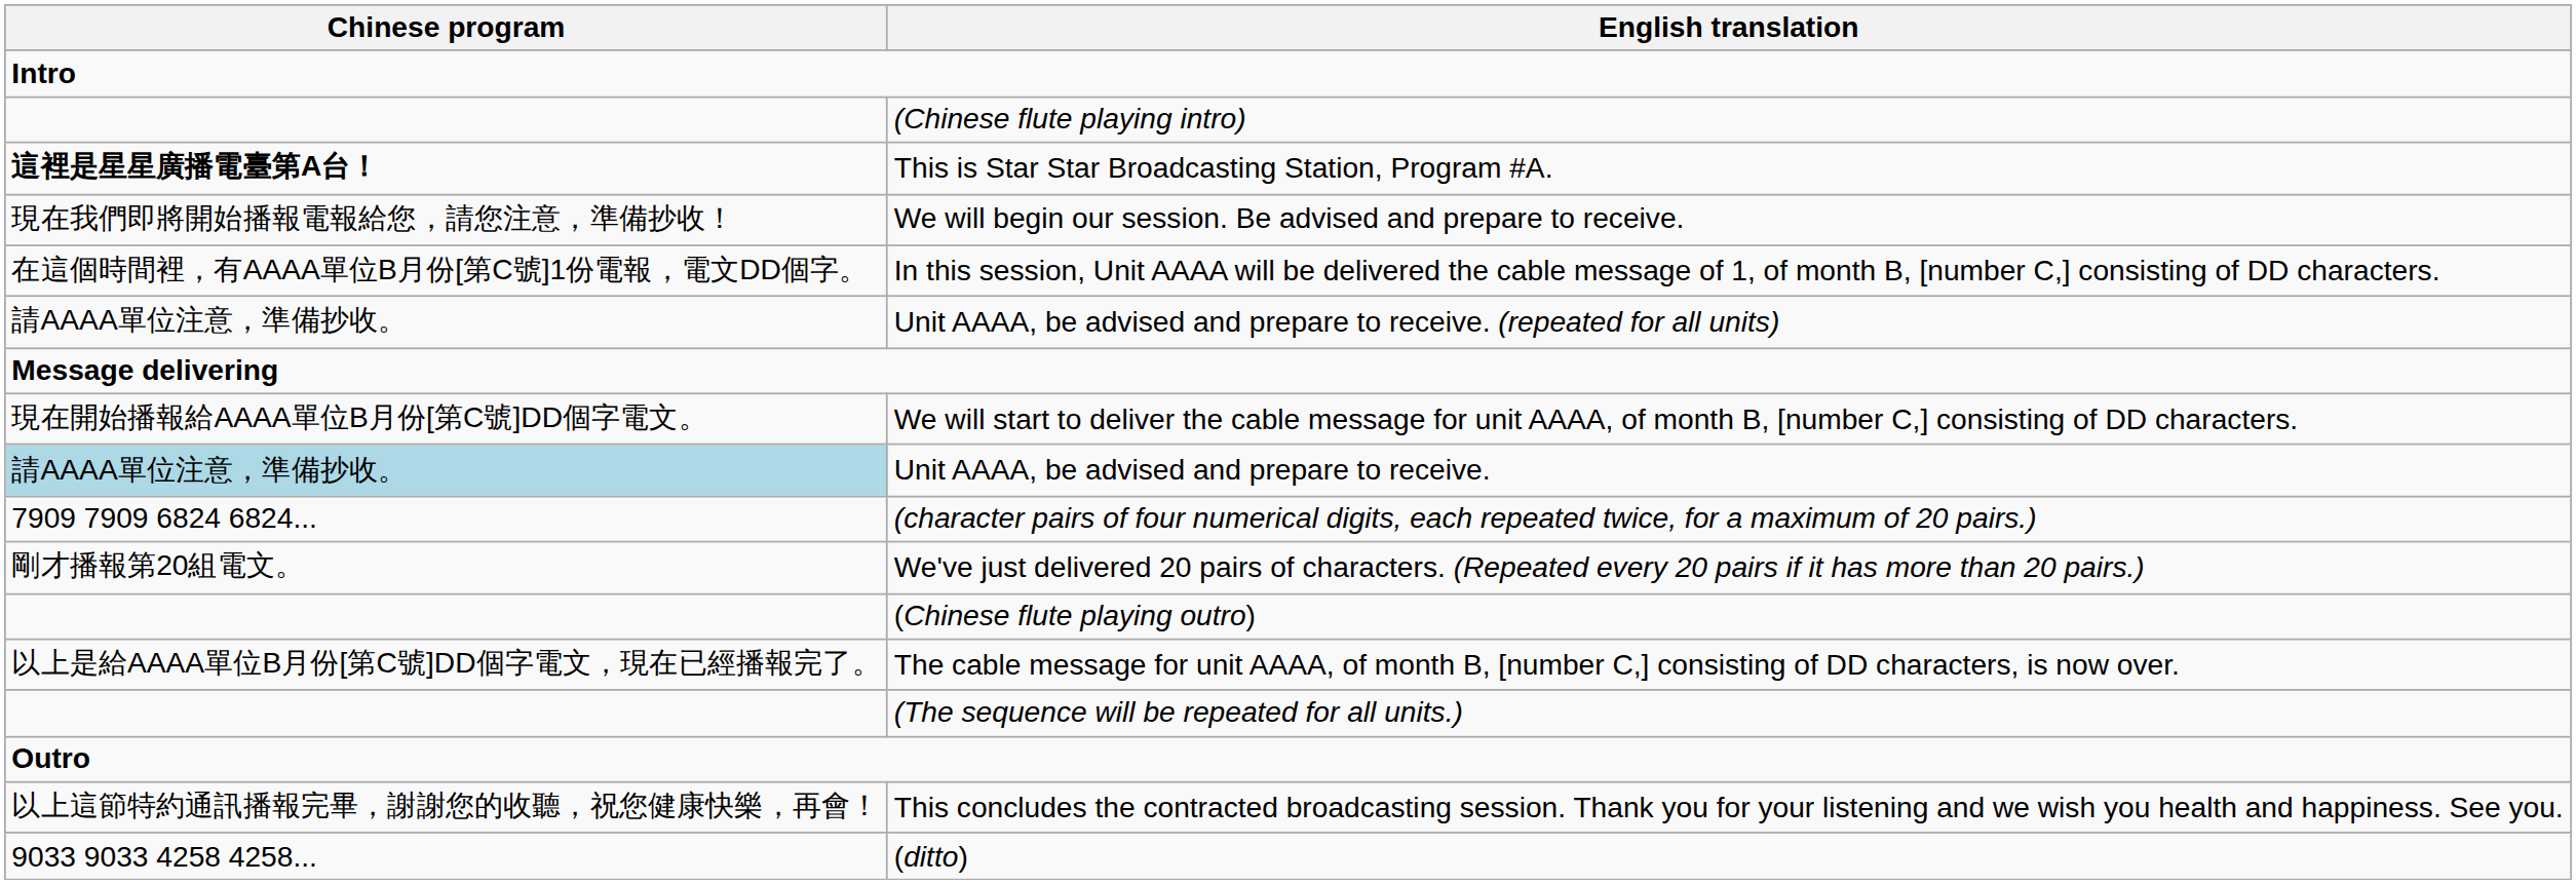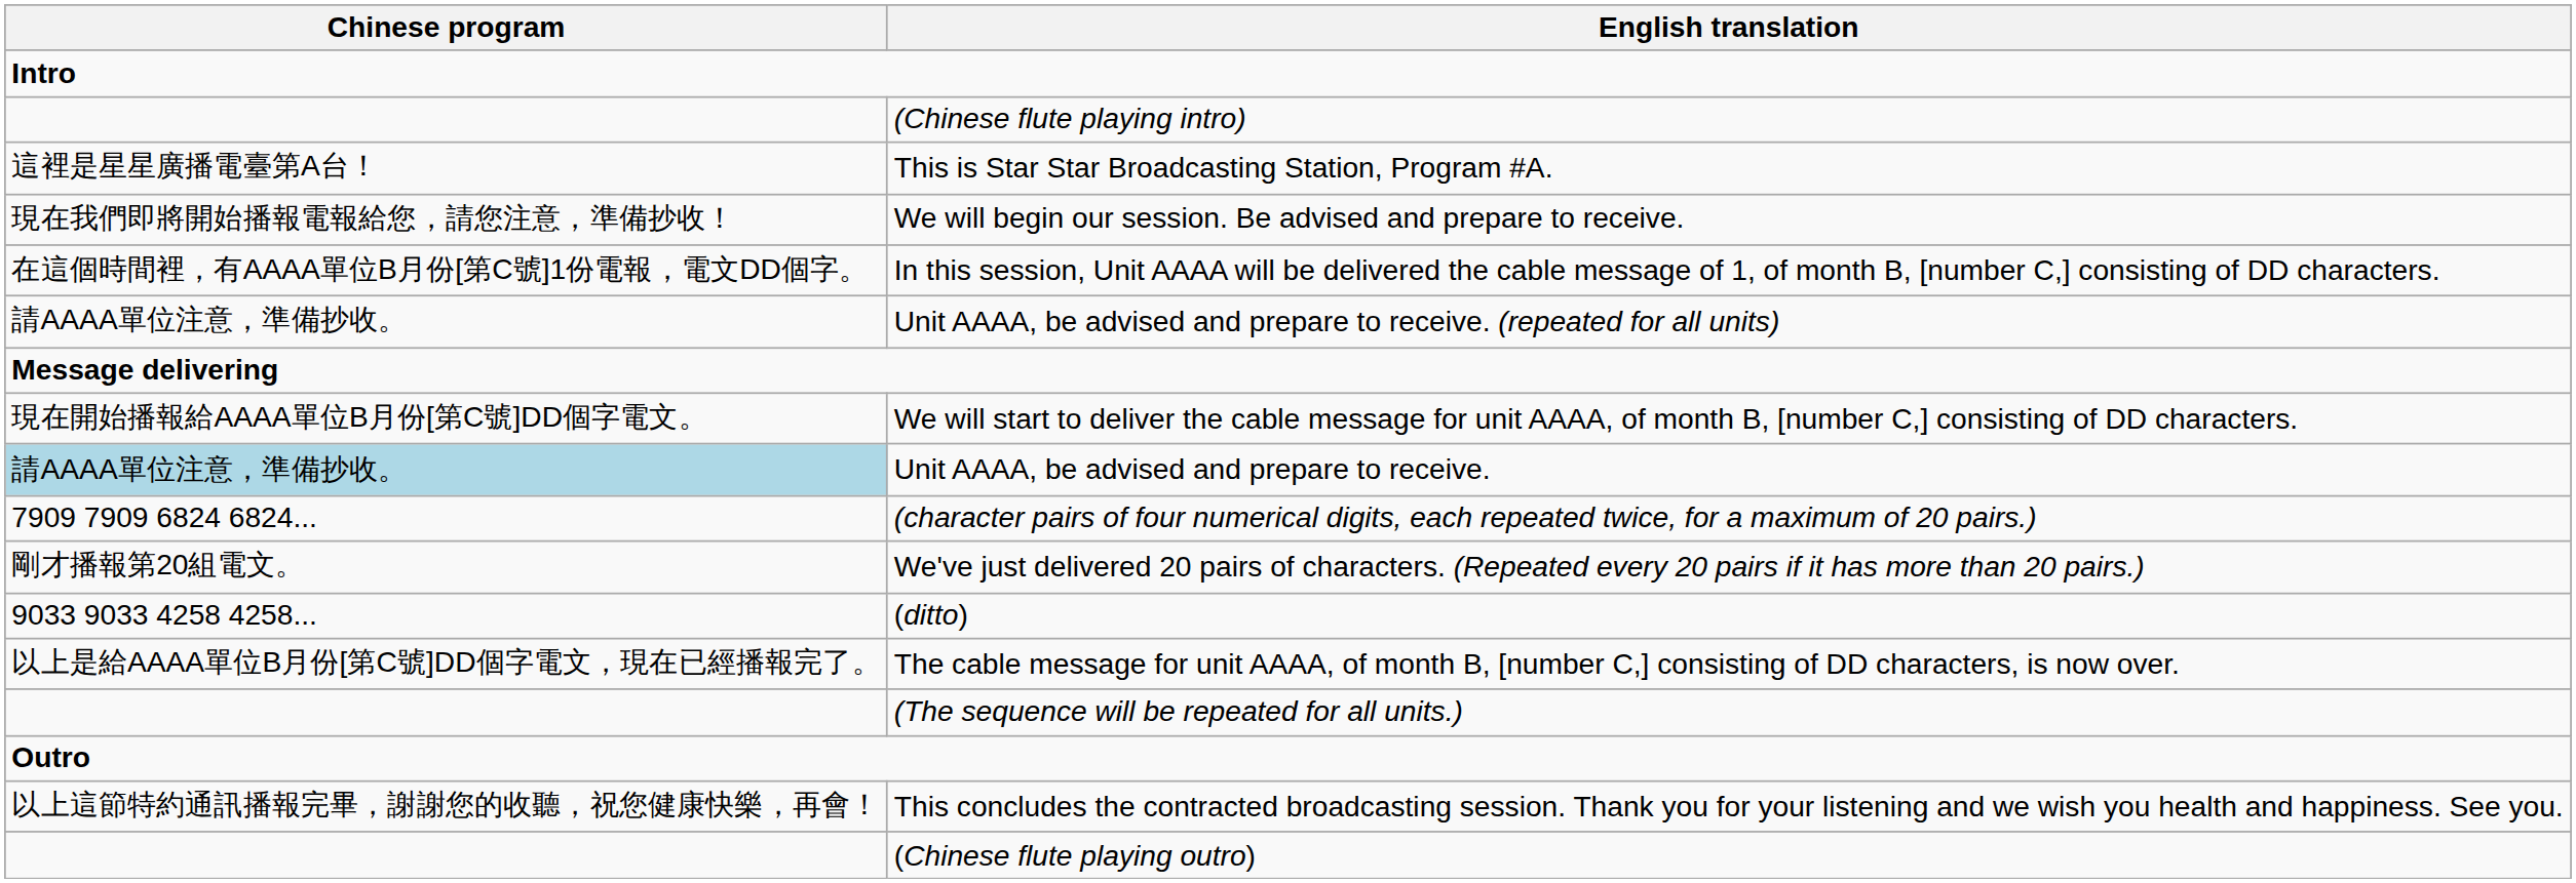 <table class="wikitable">
 <tr>
 <th>Chinese program</th>
 <th>English translation</th>
 </tr>
 <tr>
 <td colspan="2"><strong>Intro</strong></td>
 </tr>
 <tr>
 <td></td>
 <td><em>(Chinese flute playing intro)</em></td>
 </tr>
 <tr>
-<td><strong>這裡是星星廣播電臺第A台！</strong></td>
+<td>這裡是星星廣播電臺第A台！</td>
 <td>This is Star Star Broadcasting Station, Program #A.</td>
 </tr>
 <tr>
 <td>現在我們即將開始播報電報給您，請您注意，準備抄收！</td>
 <td>We will begin our session. Be advised and prepare to receive.</td>
 </tr>
 <tr>
 <td>在這個時間裡，有AAAA單位B月份[第C號]1份電報，電文DD個字。</td>
 <td>In this session, Unit AAAA will be delivered the cable message of 1, of month B, [number C,] consisting of DD characters.</td>
 </tr>
 <tr>
 <td>請AAAA單位注意，準備抄收。</td>
 <td>Unit AAAA, be advised and prepare to receive. <em>(repeated for all units)</em></td>
 </tr>
 <tr>
 <td colspan="2"><strong>Message delivering</strong></td>
 </tr>
 <tr>
 <td>現在開始播報給AAAA單位B月份[第C號]DD個字電文。</td>
 <td>We will start to deliver the cable message for unit AAAA, of month B, [number C,] consisting of DD characters.</td>
 </tr>
 <tr>
 <td style="background: lightblue;">請AAAA單位注意，準備抄收。</td>
 <td>Unit AAAA, be advised and prepare to receive.</td>
 </tr>
 <tr>
 <td>7909 7909 6824 6824...</td>
 <td><em>(character pairs of four numerical digits, each repeated twice, for a maximum of 20 pairs.)</em></td>
 </tr>
 <tr>
 <td>剛才播報第20組電文。</td>
 <td>We've just delivered 20 pairs of characters. <em>(Repeated every 20 pairs if it has more than 20 pairs.)</em></td>
 </tr>
 <tr>
-<td></td>
-<td>(<em>Chinese flute playing outro</em>)</td>
+<td>9033 9033 4258 4258...</td>
+<td>(<em>ditto</em>)</td>
 </tr>
 <tr>
 <td>以上是給AAAA單位B月份[第C號]DD個字電文，現在已經播報完了。</td>
 <td>The cable message for unit AAAA, of month B, [number C,] consisting of DD characters, is now over.</td>
 </tr>
 <tr>
 <td></td>
 <td><em>(The sequence will be repeated for all units.)</em></td>
 </tr>
 <tr>
 <td colspan="2"><strong>Outro</strong></td>
 </tr>
 <tr>
 <td>以上這節特約通訊播報完畢，謝謝您的收聽，祝您健康快樂，再會！</td>
 <td>This concludes the contracted broadcasting session. Thank you for your listening and we wish you health and happiness. See you.</td>
 </tr>
 <tr>
-<td>9033 9033 4258 4258...</td>
-<td>(<em>ditto</em>)</td>
+<td></td>
+<td>(<em>Chinese flute playing outro</em>)</td>
 </tr>
 </table>
